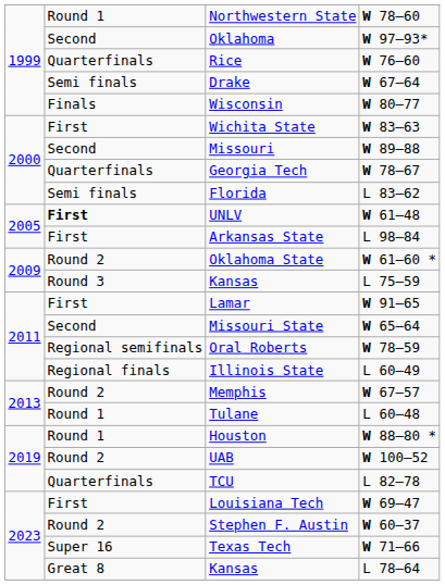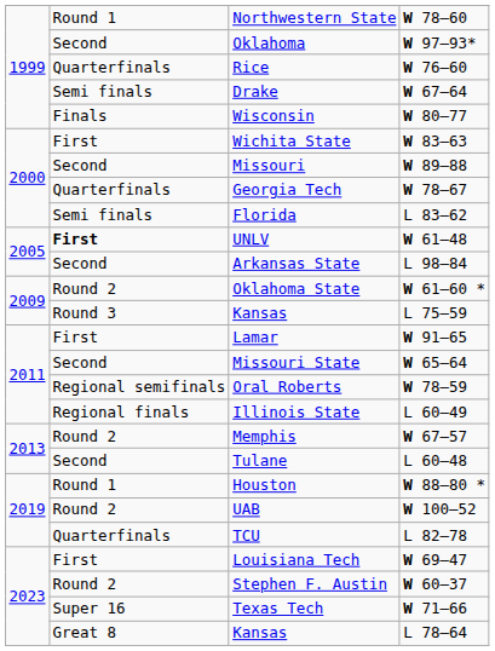 <table class="wikitable">
 <tr>
 </tr>
 <tr>
 <td rowspan="5"><a href='#'>1999</a></td>
 <td>Round 1</td>
 <td><a href='#'>Northwestern  State</a></td>
 <td><strong>W</strong> 78–60</td>
 </tr>
 <tr>
 <td>Second</td>
 <td><a href='#'>Oklahoma</a></td>
 <td><strong>W</strong> 97–93*</td>
 </tr>
 <tr>
 <td>Quarterfinals</td>
 <td><a href='#'>Rice</a></td>
 <td><strong>W</strong> 76–60</td>
 </tr>
 <tr>
 <td>Semi finals</td>
 <td><a href='#'>Drake</a></td>
 <td><strong>W</strong> 67–64</td>
 </tr>
 <tr>
 <td>Finals</td>
 <td><a href='#'>Wisconsin</a></td>
 <td><strong>W</strong> 80–77</td>
 </tr>
 <tr>
 <td rowspan="4"><a href='#'>2000</a></td>
 <td>First</td>
 <td><a href='#'>Wichita State</a></td>
 <td><strong>W</strong> 83–63</td>
 </tr>
 <tr>
 <td>Second</td>
 <td><a href='#'>Missouri</a></td>
 <td><strong>W</strong> 89–88</td>
 </tr>
 <tr>
 <td>Quarterfinals</td>
 <td><a href='#'>Georgia Tech</a></td>
 <td><strong>W</strong> 78–67</td>
 </tr>
 <tr>
 <td>Semi finals</td>
 <td><a href='#'>Florida</a></td>
 <td>L 83–62</td>
 </tr>
 <tr>
 <td rowspan="2"><a href='#'>2005</a></td>
 <td><strong>First</strong></td>
 <td><a href='#'>UNLV</a></td>
 <td><strong>W</strong> 61–48</td>
 </tr>
 <tr>
-<td>First</td>
+<td>Second</td>
 <td><a href='#'>Arkansas State</a></td>
 <td>L 98–84</td>
 </tr>
 <tr>
 <td rowspan="2"><a href='#'>2009</a></td>
 <td>Round 2</td>
 <td><a href='#'>Oklahoma State</a></td>
 <td><strong>W</strong> 61–60 *</td>
 </tr>
 <tr>
 <td>Round 3</td>
 <td><a href='#'>Kansas</a></td>
 <td>L 75–59</td>
 </tr>
 <tr>
 <td rowspan="4"><a href='#'>2011</a></td>
 <td>First</td>
 <td><a href='#'>Lamar</a></td>
 <td><strong>W</strong> 91–65</td>
 </tr>
 <tr>
 <td>Second</td>
 <td><a href='#'>Missouri State</a></td>
 <td><strong>W</strong> 65–64</td>
 </tr>
 <tr>
 <td>Regional  semifinals</td>
 <td><a href='#'>Oral Roberts</a></td>
 <td><strong>W</strong> 78–59</td>
 </tr>
 <tr>
 <td>Regional  finals</td>
 <td><a href='#'>Illinois State</a></td>
 <td>L 60–49</td>
 </tr>
 <tr>
 <td rowspan="2"><a href='#'>2013</a></td>
 <td>Round 2</td>
 <td><a href='#'>Memphis</a></td>
 <td><strong>W</strong> 67–57</td>
 </tr>
 <tr>
-<td>Round 1</td>
+<td>Second</td>
 <td><a href='#'>Tulane</a></td>
 <td>L 60–48</td>
 </tr>
 <tr>
 <td rowspan="3"><a href='#'>2019</a></td>
 <td>Round 1</td>
 <td><a href='#'>Houston</a></td>
 <td><strong>W</strong> 88–80 *</td>
 </tr>
 <tr>
 <td>Round 2</td>
 <td><a href='#'>UAB</a></td>
 <td><strong>W</strong> 100–52</td>
 </tr>
 <tr>
 <td>Quarterfinals</td>
 <td><a href='#'>TCU</a></td>
 <td>L 82–78</td>
 </tr>
 <tr>
 <td rowspan="4"><a href='#'>2023</a></td>
 <td>First</td>
 <td><a href='#'>Louisiana  Tech</a></td>
 <td><strong>W</strong> 69–47</td>
 </tr>
 <tr>
 <td>Round 2</td>
 <td><a href='#'>Stephen F. Austin</a></td>
 <td><strong>W</strong> 60–37</td>
 </tr>
 <tr>
 <td>Super 16</td>
 <td><a href='#'>Texas  Tech</a></td>
 <td><strong>W</strong> 71–66</td>
 </tr>
 <tr>
 <td>Great 8</td>
 <td><a href='#'>Kansas</a></td>
 <td>L 78–64</td>
 </tr>
 </table>
